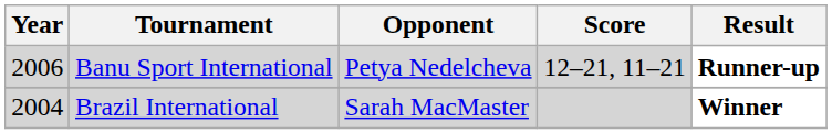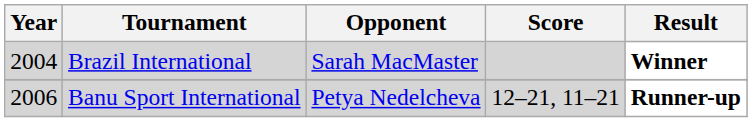 <table class="sortable wikitable" style="font-size: 100%;">
 <tr>
 <th>Year</th>
 <th>Tournament</th>
 <th>Opponent</th>
 <th>Score</th>
 <th>Result</th>
 </tr>
 <tr style="background:#D5D5D5">
+<td align="center">2004</td>
+<td align="left"><a href='#'>Brazil International</a></td>
+<td align="left"> <a href='#'>Sarah MacMaster</a></td>
+<td align="left"></td>
+<td style="text-align:left; background:white"> <strong>Winner</strong></td>
+</tr>
+<tr>
+</tr>
+<tr style="background:#D5D5D5">
 <td align="center">2006</td>
 <td align="left"><a href='#'>Banu Sport International</a></td>
 <td align="left"> <a href='#'>Petya Nedelcheva</a></td>
 <td align="left">12–21, 11–21</td>
 <td style="text-align:left; background:white"> <strong>Runner-up</strong></td>
 </tr>
-<tr>
-</tr>
-<tr style="background:#D5D5D5">
-<td align="center">2004</td>
-<td align="left"><a href='#'>Brazil International</a></td>
-<td align="left"> <a href='#'>Sarah MacMaster</a></td>
-<td align="left"></td>
-<td style="text-align:left; background:white"> <strong>Winner</strong></td>
-</tr>
 </table>
